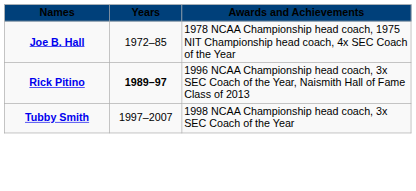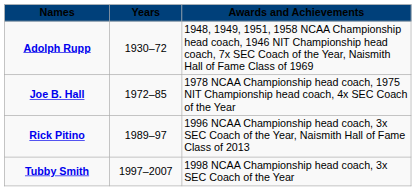 <table class="wikitable">
 <tr>
 <th style="background:#00407a;width:150px"><span>Names</span></th>
 <th style="background:#00407a;width:100px"><span>Years</span></th>
 <th style="background:#00407a;"><span>Awards and Achievements</span></th>
+</tr>
+<tr>
+<td scope="row" style="text-align:center"><strong><a href='#'>Adolph Rupp</a></strong></td>
+<td style="text-align:center">1930–72</td>
+<td>1948, 1949, 1951, 1958 NCAA Championship head coach, 1946 NIT Championship head coach, 7x SEC Coach of the Year, Naismith Hall of Fame Class of 1969</td>
 </tr>
 <tr>
 <td scope="row" style="text-align:center"><strong><a href='#'>Joe B. Hall</a></strong></td>
 <td style="text-align:center">1972–85</td>
 <td>1978 NCAA Championship head coach, 1975 NIT Championship head coach, 4x SEC Coach of the Year</td>
 </tr>
 <tr>
 <td scope="row" style="text-align:center"><strong><a href='#'>Rick Pitino</a></strong></td>
-<td style="text-align:center"><strong>1989–97</strong></td>
+<td style="text-align:center">1989–97</td>
 <td>1996 NCAA Championship head coach, 3x SEC Coach of the Year, Naismith Hall of Fame Class of 2013</td>
 </tr>
 <tr>
 <td scope="row" style="text-align:center"><strong><a href='#'>Tubby Smith</a></strong></td>
 <td style="text-align:center">1997–2007</td>
 <td>1998 NCAA Championship head coach, 3x SEC Coach of the Year</td>
 </tr>
 </table>
